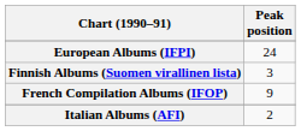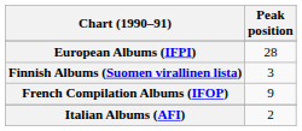 <table class="wikitable sortable plainrowheaders" style="text-align:center">
 <tr>
 <th>Chart (1990–91)</th>
 <th>Peak<br>position</th>
 </tr>
 <tr>
 </tr>
 <tr>
 </tr>
 <tr>
 <th scope="row">European Albums (<a href='#'>IFPI</a>)</th>
-<td>24</td>
+<td>28</td>
 </tr>
 <tr>
 <th scope="row">Finnish Albums (<a href='#'>Suomen virallinen lista</a>)</th>
 <td>3</td>
 </tr>
 <tr>
 <th scope="row">French Compilation Albums (<a href='#'>IFOP</a>)</th>
 <td>9</td>
 </tr>
 <tr>
 </tr>
 <tr>
 <th scope="row">Italian Albums (<a href='#'>AFI</a>)</th>
 <td>2</td>
 </tr>
 </table>
